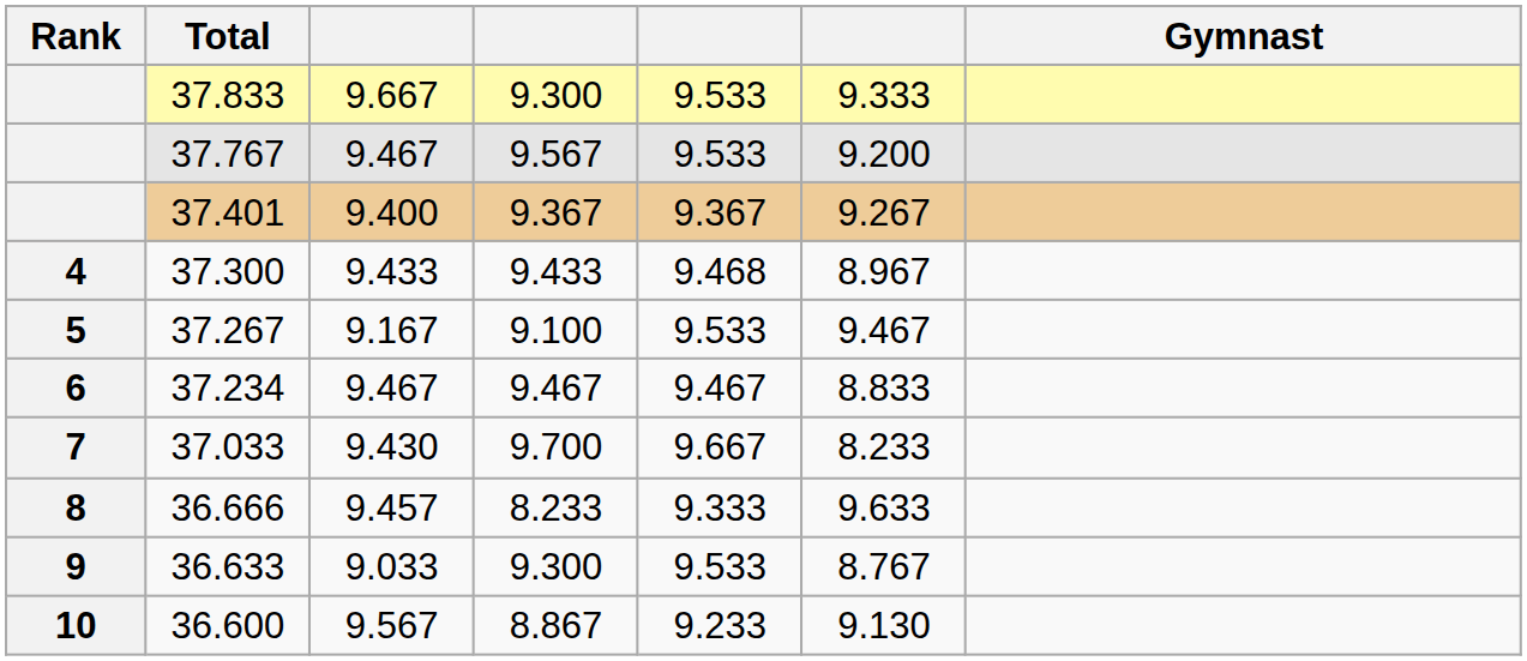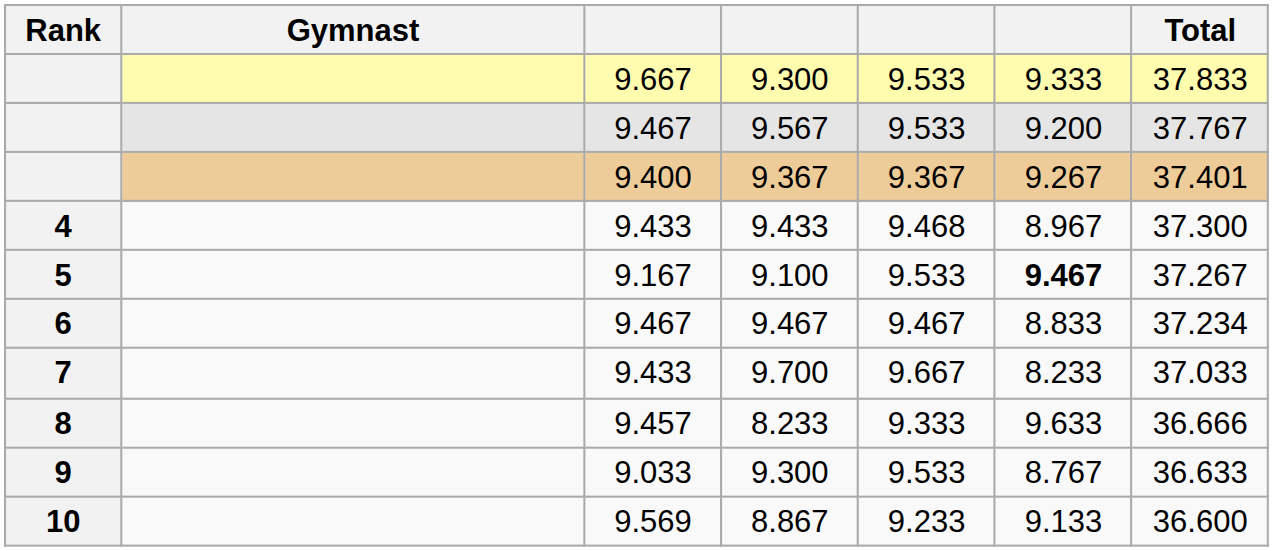 <table class="wikitable sortable" style="text-align:center; font-size:95%">
 <tr>
 <th scope="col" style="width:50px;">Rank</th>
-<th scope="col" style="width:60px;">Total</th>
+<th scope="col" style="width:220px;">Gymnast</th>
 <th scope="col" style="width:60px;"></th>
 <th scope="col" style="width:60px;"></th>
 <th scope="col" style="width:60px;"></th>
 <th scope="col" style="width:60px;"></th>
-<th scope="col" style="width:220px;">Gymnast</th>
+<th scope="col" style="width:60px;">Total</th>
 </tr>
 <tr style="background:#fffcaf;">
 <th scope=row style="text-align:center"></th>
-<td>37.833</td>
+<td align=left></td>
 <td>9.667</td>
 <td>9.300</td>
 <td>9.533</td>
 <td>9.333</td>
-<td align=left></td>
+<td>37.833</td>
 </tr>
 <tr style="background:#e5e5e5;">
 <th scope=row style="text-align:center"></th>
-<td>37.767</td>
+<td align=left></td>
 <td>9.467</td>
 <td>9.567</td>
 <td>9.533</td>
 <td>9.200</td>
-<td align=left></td>
+<td>37.767</td>
 </tr>
 <tr style="background:#ec9;">
 <th scope=row style="text-align:center"></th>
-<td>37.401</td>
+<td align=left></td>
 <td>9.400</td>
 <td>9.367</td>
 <td>9.367</td>
 <td>9.267</td>
-<td align=left></td>
+<td>37.401</td>
 </tr>
 <tr>
 <th scope=row style="text-align:center">4</th>
-<td>37.300</td>
+<td align=left></td>
 <td>9.433</td>
 <td>9.433</td>
 <td>9.468</td>
 <td>8.967</td>
-<td align=left></td>
+<td>37.300</td>
 </tr>
 <tr>
 <th scope=row style="text-align:center">5</th>
-<td>37.267</td>
+<td align=left></td>
 <td>9.167</td>
 <td>9.100</td>
 <td>9.533</td>
-<td>9.467</td>
-<td align=left></td>
+<td><strong>9.467</strong></td>
+<td>37.267</td>
 </tr>
 <tr>
 <th scope=row style="text-align:center">6</th>
-<td>37.234</td>
+<td align=left></td>
 <td>9.467</td>
 <td>9.467</td>
 <td>9.467</td>
 <td>8.833</td>
-<td align=left></td>
+<td>37.234</td>
 </tr>
 <tr>
 <th scope=row style="text-align:center">7</th>
-<td>37.033</td>
-<td>9.430</td>
+<td align=left></td>
+<td>9.433</td>
 <td>9.700</td>
 <td>9.667</td>
 <td>8.233</td>
-<td align=left></td>
+<td>37.033</td>
 </tr>
 <tr>
 <th scope=row style="text-align:center">8</th>
-<td>36.666</td>
+<td align=left></td>
 <td>9.457</td>
 <td>8.233</td>
 <td>9.333</td>
 <td>9.633</td>
-<td align=left></td>
+<td>36.666</td>
 </tr>
 <tr>
 <th scope=row style="text-align:center">9</th>
-<td>36.633</td>
+<td align=left></td>
 <td>9.033</td>
 <td>9.300</td>
 <td>9.533</td>
 <td>8.767</td>
-<td align=left></td>
+<td>36.633</td>
 </tr>
 <tr>
 <th scope=row style="text-align:center">10</th>
-<td>36.600</td>
-<td>9.567</td>
+<td align=left></td>
+<td>9.569</td>
 <td>8.867</td>
 <td>9.233</td>
-<td>9.130</td>
-<td align=left></td>
+<td>9.133</td>
+<td>36.600</td>
 </tr>
 </table>
